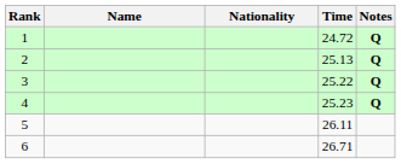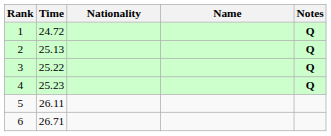 <table class="wikitable sortable" style="text-align:center">
 <tr>
 <th>Rank</th>
+<th>Time</th>
+<th style="width:125px">Nationality</th>
 <th style="width:180px">Name</th>
-<th style="width:125px">Nationality</th>
-<th>Time</th>
 <th>Notes</th>
 </tr>
 <tr style="background:#cfc;">
 <td>1</td>
+<td>24.72</td>
 <td style="text-align:left;"></td>
 <td style="text-align:left;"></td>
-<td>24.72</td>
 <td><strong>Q</strong></td>
 </tr>
 <tr style="background:#cfc;">
 <td>2</td>
+<td>25.13</td>
 <td style="text-align:left;"></td>
 <td style="text-align:left;"></td>
-<td>25.13</td>
 <td><strong>Q</strong></td>
 </tr>
 <tr style="background:#cfc;">
 <td>3</td>
+<td>25.22</td>
 <td style="text-align:left;"></td>
 <td style="text-align:left;"></td>
-<td>25.22</td>
 <td><strong>Q</strong></td>
 </tr>
 <tr style="background:#cfc;">
 <td>4</td>
+<td>25.23</td>
 <td style="text-align:left;"></td>
 <td style="text-align:left;"></td>
-<td>25.23</td>
 <td><strong>Q</strong></td>
 </tr>
 <tr>
 <td>5</td>
+<td>26.11</td>
 <td style="text-align:left;"></td>
 <td style="text-align:left;"></td>
-<td>26.11</td>
 <td></td>
 </tr>
 <tr>
 <td>6</td>
+<td>26.71</td>
 <td style="text-align:left;"></td>
 <td style="text-align:left;"></td>
-<td>26.71</td>
 <td></td>
 </tr>
 </table>
